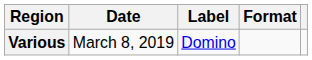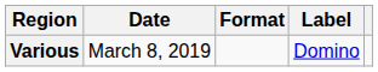 <table class="wikitable plainrowheaders">
 <tr>
 <th scope="col">Region</th>
 <th scope="col">Date</th>
+<th scope="col">Format</th>
 <th scope="col">Label</th>
-<th scope="col">Format</th>
 <th scope="col"></th>
 </tr>
 <tr>
 <th scope="row">Various</th>
 <td>March 8, 2019</td>
+<td></td>
 <td><a href='#'>Domino</a></td>
-<td></td>
 <td align="center"></td>
 </tr>
 </table>
